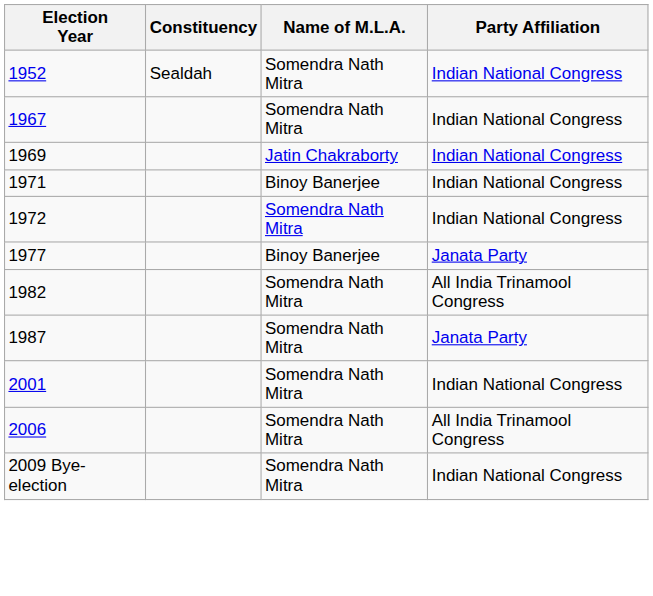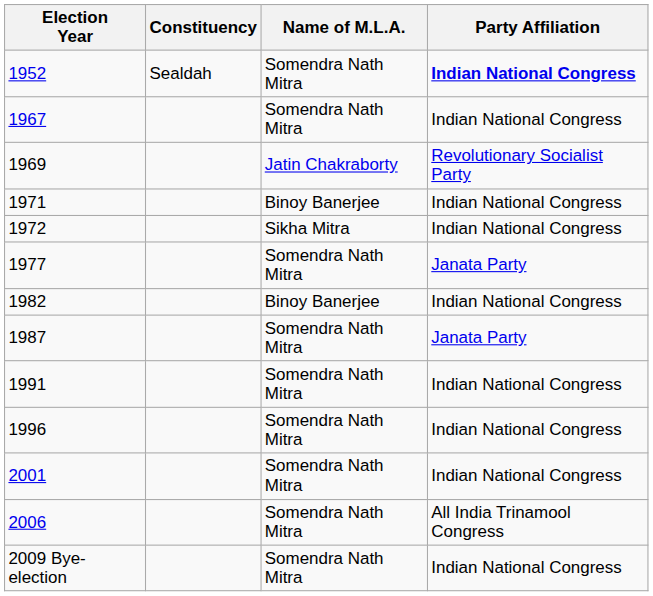 <table class="wikitable sortable"ìÍĦĤĠčw>
 <tr>
 <th>Election<br> Year</th>
 <th>Constituency</th>
 <th>Name of M.L.A.</th>
 <th>Party Affiliation</th>
 </tr>
 <tr>
 <td><a href='#'>1952</a></td>
 <td>Sealdah</td>
 <td>Somendra Nath Mitra</td>
-<td><a href='#'>Indian National Congress</a></td>
+<td><strong><a href='#'>Indian National Congress</a></strong></td>
 </tr>
 <tr>
 <td><a href='#'>1967</a></td>
 <td></td>
 <td>Somendra Nath Mitra</td>
 <td>Indian National Congress</td>
 </tr>
 <tr>
 <td>1969</td>
 <td></td>
 <td><a href='#'>Jatin Chakraborty</a></td>
-<td><a href='#'>Indian National Congress</a></td>
+<td><a href='#'>Revolutionary Socialist Party</a></td>
 </tr>
 <tr>
 <td>1971</td>
 <td></td>
 <td>Binoy Banerjee</td>
 <td>Indian National Congress</td>
 </tr>
 <tr>
 <td>1972</td>
 <td></td>
-<td><a href='#'>Somendra Nath Mitra</a></td>
+<td>Sikha Mitra</td>
 <td>Indian National Congress</td>
 </tr>
 <tr>
 <td>1977</td>
 <td></td>
-<td>Binoy Banerjee</td>
+<td>Somendra Nath Mitra</td>
 <td><a href='#'>Janata Party</a></td>
 </tr>
 <tr>
 <td>1982</td>
 <td></td>
-<td>Somendra Nath Mitra</td>
-<td>All India Trinamool Congress</td>
+<td>Binoy Banerjee</td>
+<td>Indian National Congress</td>
 </tr>
 <tr>
 <td>1987</td>
 <td></td>
 <td>Somendra Nath Mitra</td>
 <td><a href='#'>Janata Party</a></td>
+</tr>
+<tr>
+<td>1991</td>
+<td></td>
+<td>Somendra Nath Mitra</td>
+<td>Indian National Congress</td>
+</tr>
+<tr>
+<td>1996</td>
+<td></td>
+<td>Somendra Nath Mitra</td>
+<td>Indian National Congress</td>
 </tr>
 <tr>
 <td><a href='#'>2001</a></td>
 <td></td>
 <td>Somendra Nath Mitra</td>
 <td>Indian National Congress</td>
 </tr>
 <tr>
 <td><a href='#'>2006</a></td>
 <td></td>
 <td>Somendra Nath Mitra</td>
 <td>All India Trinamool Congress</td>
 </tr>
 <tr>
 <td>2009 Bye-election</td>
 <td></td>
 <td>Somendra Nath Mitra</td>
 <td>Indian National Congress</td>
 </tr>
 </table>
